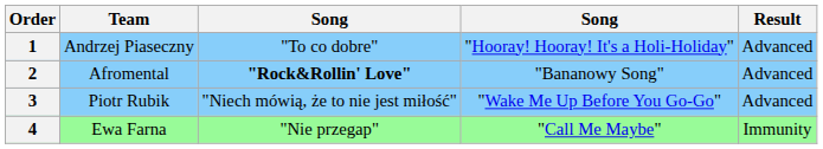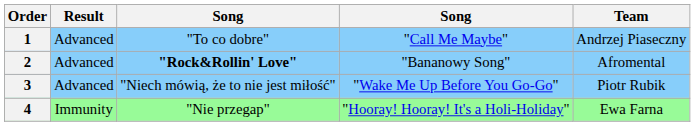 <table class="wikitable plainrowheaders sortable" style="text-align: center; width: auto;">
 <tr>
 <th scope="col">Order</th>
-<th scope="col">Team</th>
+<th scope="col">Result</th>
 <th scope="col">Song</th>
 <th scope="col">Song</th>
-<th scope="col">Result</th>
+<th scope="col">Team</th>
 </tr>
 <tr style="background:lightskyblue">
 <th scope="row">1</th>
+<td>Advanced</td>
+<td>"To co dobre"</td>
+<td>"<a href='#'>Call Me Maybe</a>"</td>
 <td>Andrzej Piaseczny</td>
-<td>"To co dobre"</td>
-<td>"<a href='#'>Hooray! Hooray! It's a Holi-Holiday</a>"</td>
-<td>Advanced</td>
 </tr>
 <tr style="background:lightskyblue">
 <th scope="row">2</th>
-<td>Afromental</td>
+<td>Advanced</td>
 <td><strong>"Rock&Rollin' Love"</strong></td>
 <td>"Bananowy Song"</td>
-<td>Advanced</td>
+<td>Afromental</td>
 </tr>
 <tr style="background:lightskyblue">
 <th scope="row">3</th>
-<td>Piotr Rubik</td>
+<td>Advanced</td>
 <td>"Niech mówią, że to nie jest miłość"</td>
 <td>"<a href='#'>Wake Me Up Before You Go-Go</a>"</td>
-<td>Advanced</td>
+<td>Piotr Rubik</td>
 </tr>
 <tr style="background:palegreen">
 <th scope="row">4</th>
+<td>Immunity</td>
+<td>"Nie przegap"</td>
+<td>"<a href='#'>Hooray! Hooray! It's a Holi-Holiday</a>"</td>
 <td>Ewa Farna</td>
-<td>"Nie przegap"</td>
-<td>"<a href='#'>Call Me Maybe</a>"</td>
-<td>Immunity</td>
 </tr>
 </table>
